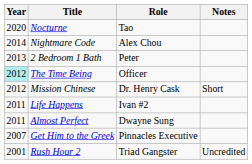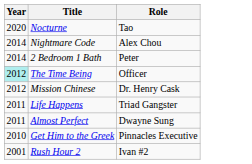 <table class = "wikitable sortable">
 <tr>
 <th>Year</th>
 <th>Title</th>
 <th>Role</th>
-<th class = "unsortable">Notes</th>
 </tr>
 <tr>
 <td>2020</td>
 <td><em><a href='#'>Nocturne</a></em></td>
 <td>Tao</td>
-<td></td>
 </tr>
 <tr>
 <td>2014</td>
 <td><em>Nightmare Code</em></td>
 <td>Alex Chou</td>
-<td></td>
 </tr>
 <tr>
-<td>2013</td>
+<td>2014</td>
 <td><em>2 Bedroom 1 Bath</em></td>
 <td>Peter</td>
-<td></td>
 </tr>
 <tr>
 <td style="background: paleturquoise;">2012</td>
 <td><em><a href='#'>The Time Being</a></em></td>
 <td>Officer</td>
-<td></td>
 </tr>
 <tr>
 <td>2012</td>
 <td><em>Mission Chinese</em></td>
 <td>Dr. Henry Cask</td>
-<td>Short</td>
 </tr>
 <tr>
 <td>2011</td>
 <td><em><a href='#'>Life Happens</a></em></td>
-<td>Ivan #2</td>
-<td></td>
+<td>Triad Gangster</td>
 </tr>
 <tr>
 <td>2011</td>
 <td><em><a href='#'>Almost Perfect</a></em></td>
 <td>Dwayne Sung</td>
-<td></td>
 </tr>
 <tr>
-<td>2007</td>
+<td>2010</td>
 <td><em><a href='#'>Get Him to the Greek</a></em></td>
 <td>Pinnacles Executive</td>
-<td></td>
 </tr>
 <tr>
 <td>2001</td>
 <td><em><a href='#'>Rush Hour 2</a></em></td>
-<td>Triad Gangster</td>
-<td>Uncredited</td>
+<td>Ivan #2</td>
 </tr>
 </table>
